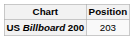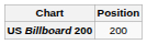 <table class="wikitable plainrowheaders" style="text-align:center">
 <tr>
 <th>Chart</th>
 <th>Position</th>
 </tr>
 <tr>
 <th scope="row">US <em>Billboard</em> 200</th>
-<td>203</td>
+<td>200</td>
 </tr>
 </table>
